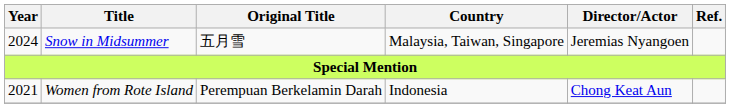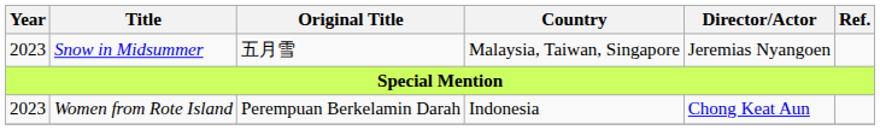 <table class="wikitable">
 <tr>
 <th>Year</th>
 <th>Title</th>
 <th>Original Title</th>
 <th>Country</th>
 <th>Director/Actor</th>
 <th>Ref.</th>
 </tr>
 <tr>
-<td>2024</td>
+<td>2023</td>
 <td><em><a href='#'>Snow in Midsummer</a></em></td>
 <td>五月雪</td>
 <td>Malaysia, Taiwan, Singapore</td>
 <td>Jeremias Nyangoen</td>
 <td style="text-align:center"></td>
 </tr>
 <tr>
 <th colspan="6" style="background:#Cdff60"><strong>Special Mention</strong></th>
 </tr>
 <tr>
-<td>2021</td>
+<td>2023</td>
 <td><em>Women from Rote Island</em></td>
 <td>Perempuan Berkelamin Darah</td>
 <td>Indonesia</td>
 <td><a href='#'>Chong Keat Aun</a></td>
 <td style="text-align:center"></td>
 </tr>
 <tr>
 </tr>
 </table>
